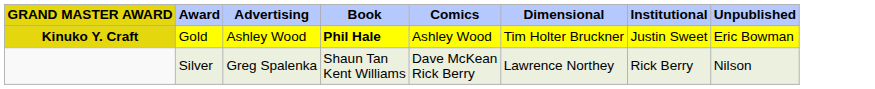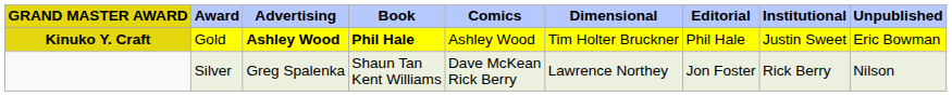 <table class="wikitable">
 <tr>
 <th style="background:#e5d70e">GRAND MASTER AWARD</th>
 <th style="background:#b6c9ff">Award</th>
 <th style="background:#b6c9ff">Advertising</th>
 <th style="background:#b6c9ff">Book</th>
 <th style="background:#b6c9ff">Comics</th>
 <th style="background:#b6c9ff">Dimensional</th>
+<th style="background:#b6c9ff">Editorial</th>
 <th style="background:#b6c9ff">Institutional</th>
 <th style="background:#b6c9ff">Unpublished</th>
 </tr>
 <tr>
 <td style="background:#e5d70e" align="center"><strong>Kinuko Y. Craft</strong></td>
 <td style="background:#ffff00">Gold</td>
-<td style="background:#ffff00">Ashley Wood</td>
+<td style="background:#ffff00"><strong>Ashley Wood</strong></td>
 <td style="background:#ffff00"><strong>Phil Hale</strong></td>
 <td style="background:#ffff00">Ashley Wood</td>
 <td style="background:#ffff00">Tim Holter Bruckner</td>
+<td style="background:#ffff00">Phil Hale</td>
 <td style="background:#ffff00">Justin Sweet</td>
 <td style="background:#ffff00">Eric Bowman</td>
 </tr>
 <tr>
 <td></td>
 <td style="background:#ecf0df">Silver</td>
 <td style="background:#ecf0df">Greg Spalenka</td>
 <td style="background:#ecf0df">Shaun Tan<br>Kent Williams</td>
 <td style="background:#ecf0df">Dave McKean<br>Rick Berry</td>
 <td style="background:#ecf0df">Lawrence Northey</td>
+<td style="background:#ecf0df">Jon Foster</td>
 <td style="background:#ecf0df">Rick Berry</td>
 <td style="background:#ecf0df">Nilson</td>
 </tr>
 </table>
